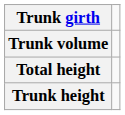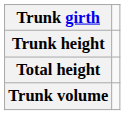 <table class="wikitable">
 <tr>
 <th>Trunk <a href='#'>girth</a></th>
 <td></td>
 </tr>
 <tr>
-<th>Trunk volume</th>
+<th>Trunk height</th>
 <td></td>
 </tr>
 <tr>
 <th>Total height</th>
 <td></td>
 </tr>
 <tr>
-<th>Trunk height</th>
+<th>Trunk volume</th>
 <td></td>
 </tr>
 </table>
